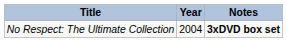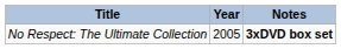 <table class="wikitable">
 <tr style="text-align:center;">
 <th style="background:#B0C4DE;">Title</th>
 <th style="background:#B0C4DE;">Year</th>
 <th style="background:#B0C4DE;">Notes</th>
 </tr>
 <tr>
 <td><em>No Respect: The Ultimate Collection</em></td>
-<td>2004</td>
+<td>2005</td>
 <td><strong>3xDVD box set</strong></td>
 </tr>
 </table>
